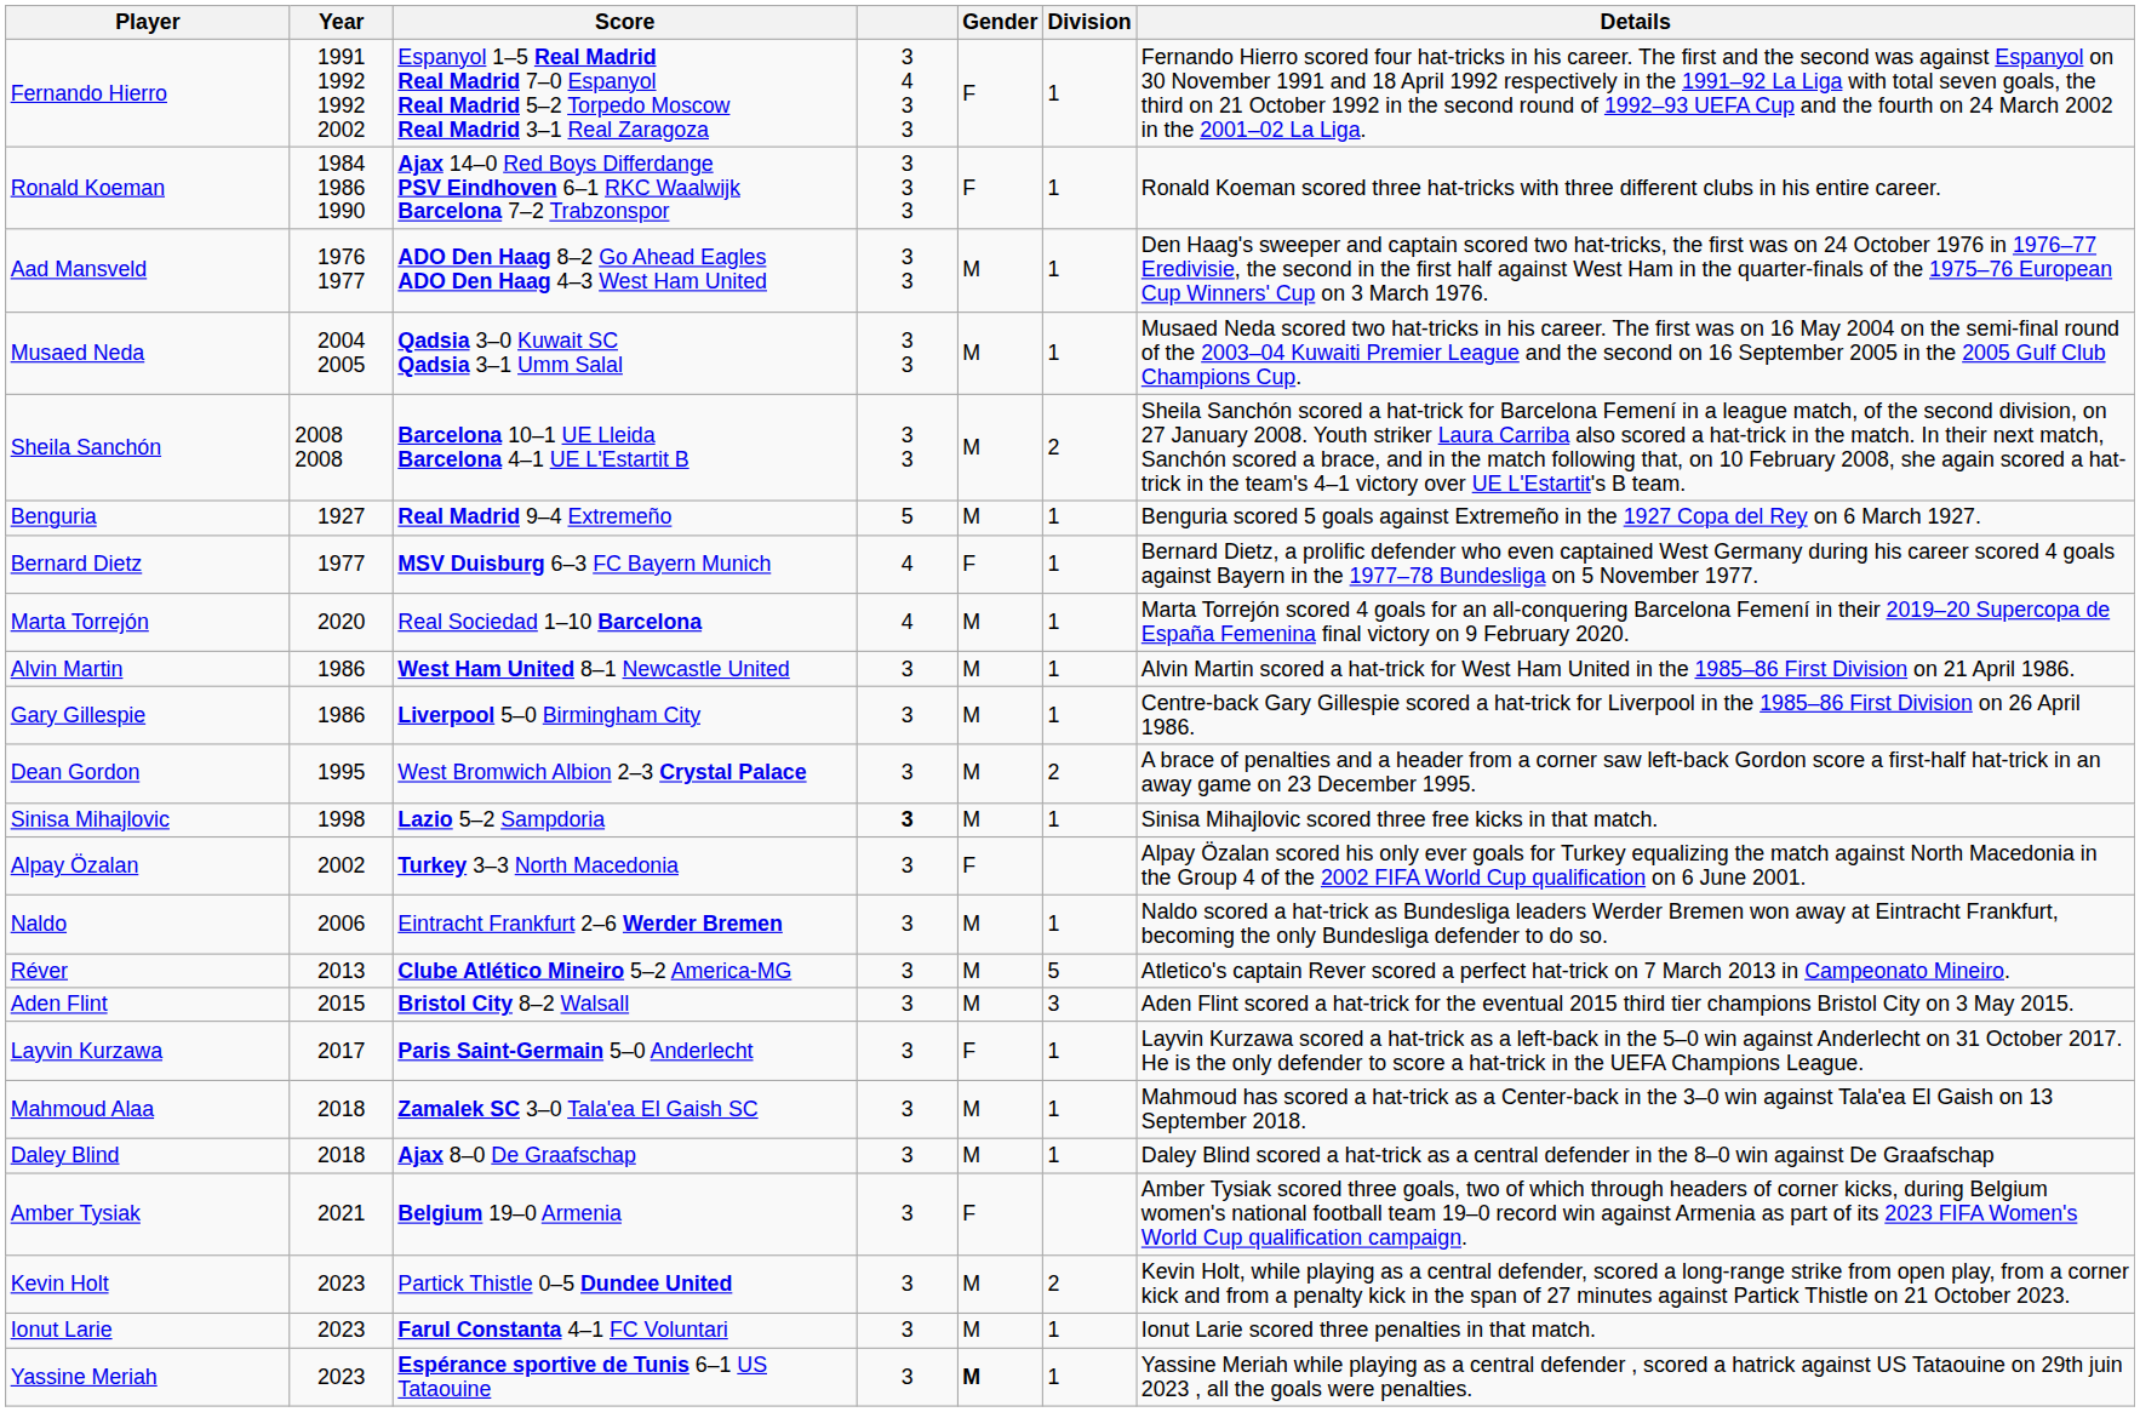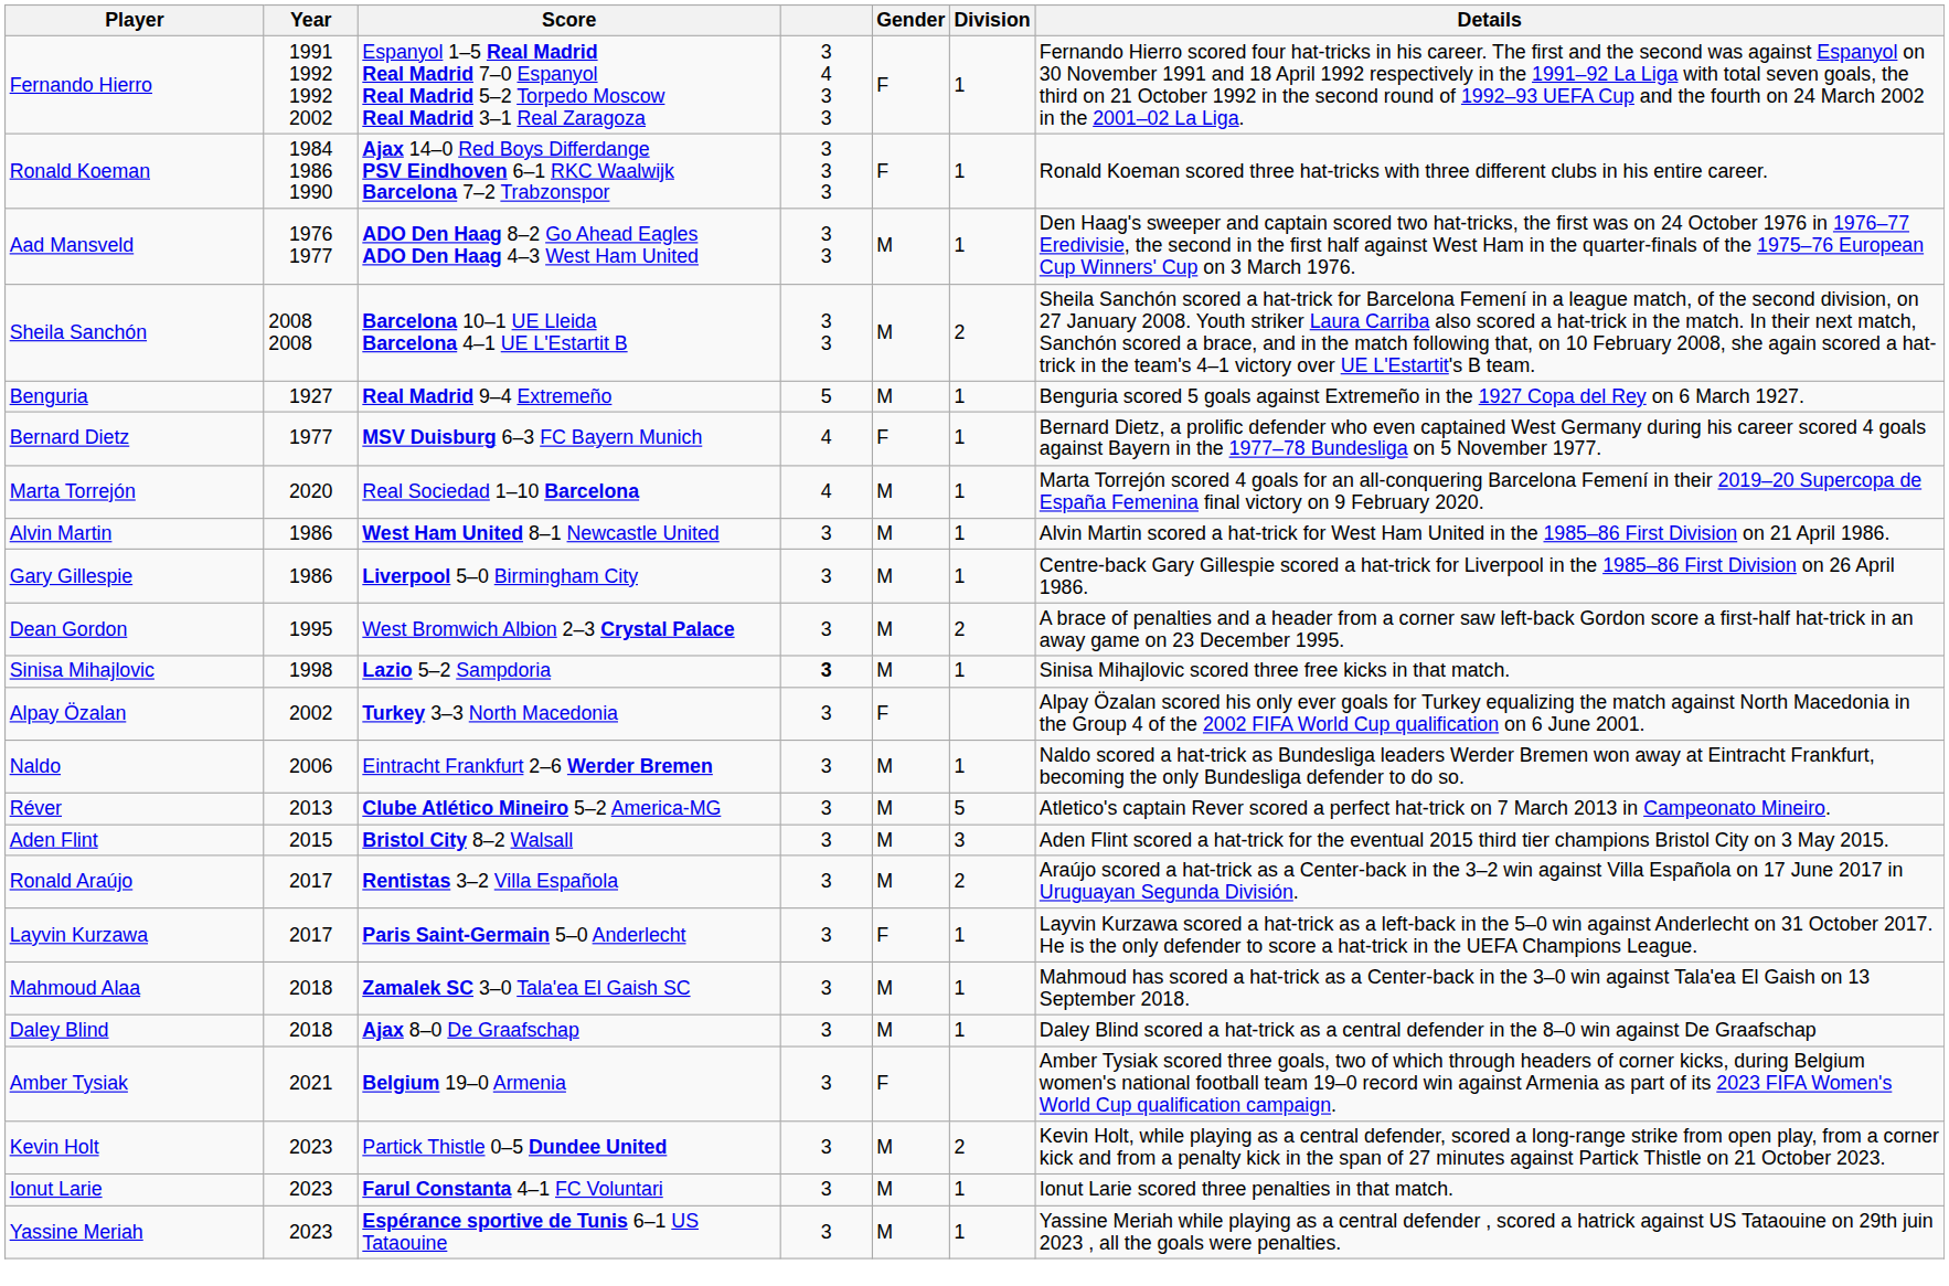 <table class="wikitable sortable" width=100%>
 <tr>
 <th width = 14%>Player</th>
 <th width = 5%>Year</th>
 <th width = 23%>Score</th>
 <th width = 5%></th>
 <th width = 1%>Gender</th>
 <th>Division</th>
 <th width="50%">Details</th>
 </tr>
 <tr>
 <td> <a href='#'>Fernando Hierro</a></td>
 <td align=center>1991 <br> 1992 <br> 1992 <br> 2002</td>
 <td><a href='#'>Espanyol</a> 1–5 <a href='#'><strong>Real Madrid</strong></a><br><a href='#'><strong>Real Madrid</strong></a> 7–0 <a href='#'>Espanyol</a><br><a href='#'><strong>Real Madrid</strong></a> 5–2 <a href='#'>Torpedo Moscow</a><br><a href='#'><strong>Real Madrid</strong></a> 3–1 <a href='#'>Real Zaragoza</a></td>
 <td align=center>3<br>4<br>3<br>3</td>
 <td>F</td>
 <td>1</td>
 <td>Fernando Hierro scored four hat-tricks in his career. The first and the second was against <a href='#'>Espanyol</a> on 30 November 1991 and 18 April 1992 respectively in the <a href='#'>1991–92 La Liga</a> with total seven goals, the third on 21 October 1992 in the second round of <a href='#'>1992–93 UEFA Cup</a> and the fourth on 24 March 2002 in the <a href='#'>2001–02 La Liga</a>.</td>
 </tr>
 <tr>
 <td> <a href='#'>Ronald Koeman</a></td>
 <td align=center>1984 <br> 1986 <br>1990</td>
 <td><a href='#'><strong>Ajax</strong></a> 14–0 <a href='#'>Red Boys Differdange</a><br><strong><a href='#'>PSV Eindhoven</a></strong> 6–1 <a href='#'>RKC Waalwijk</a><br><a href='#'><strong>Barcelona</strong></a> 7–2 <a href='#'>Trabzonspor</a></td>
 <td align=center>3<br>3<br>3</td>
 <td>F</td>
 <td>1</td>
 <td>Ronald Koeman scored three hat-tricks with three different clubs in his entire career.</td>
 </tr>
 <tr>
 <td> <a href='#'>Aad Mansveld</a></td>
 <td align=center>1976<br>1977</td>
 <td><strong><a href='#'>ADO Den Haag</a></strong> 8–2 <a href='#'>Go Ahead Eagles</a><br><strong><a href='#'>ADO Den Haag</a></strong> 4–3 <a href='#'>West Ham United</a></td>
 <td align=center>3<br>3</td>
 <td>M</td>
 <td>1</td>
 <td>Den Haag's sweeper and captain scored two hat-tricks, the first was on 24 October 1976 in <a href='#'>1976–77 Eredivisie</a>, the second in the first half against West Ham in the quarter-finals of the <a href='#'>1975–76 European Cup Winners' Cup</a> on 3 March 1976.</td>
-</tr>
-<tr>
-<td> <a href='#'>Musaed Neda</a></td>
-<td align=center>2004 <br> 2005</td>
-<td><a href='#'><strong>Qadsia</strong></a> 3–0 <a href='#'>Kuwait SC</a><br><a href='#'><strong>Qadsia</strong></a> 3–1 <a href='#'>Umm Salal</a></td>
-<td align=center>3<br>3</td>
-<td>M</td>
-<td>1</td>
-<td>Musaed Neda scored two hat-tricks in his career. The first was on 16 May 2004 on the semi-final round of the <a href='#'>2003–04 Kuwaiti Premier League</a> and the second on 16 September 2005 in the <a href='#'>2005 Gulf Club Champions Cup</a>.</td>
 </tr>
 <tr>
 <td> <a href='#'>Sheila Sanchón</a></td>
 <td>2008 <br> 2008</td>
 <td><a href='#'><strong>Barcelona</strong></a> 10–1 <a href='#'>UE Lleida</a><br><a href='#'><strong>Barcelona</strong></a> 4–1 <a href='#'>UE L'Estartit B</a></td>
 <td align=center>3<br>3</td>
 <td>M</td>
 <td>2</td>
 <td>Sheila Sanchón scored a hat-trick for Barcelona Femení in a league match, of the second division, on 27 January 2008. Youth striker <a href='#'>Laura Carriba</a> also scored a hat-trick in the match. In their next match, Sanchón scored a brace, and in the match following that, on 10 February 2008, she again scored a hat-trick in the team's 4–1 victory over <a href='#'>UE L'Estartit</a>'s B team.</td>
 </tr>
 <tr>
 <td> <a href='#'>Benguria</a></td>
 <td align=center>1927</td>
 <td><strong><a href='#'>Real Madrid</a></strong> 9–4 <a href='#'>Extremeño</a></td>
 <td align=center>5</td>
 <td>M</td>
 <td>1</td>
 <td>Benguria scored 5 goals against Extremeño in the <a href='#'>1927 Copa del Rey</a> on 6 March 1927.</td>
 </tr>
 <tr>
 <td> <a href='#'>Bernard Dietz</a></td>
 <td align=center>1977</td>
 <td><strong><a href='#'>MSV Duisburg</a></strong> 6–3 <a href='#'>FC Bayern Munich</a></td>
 <td align=center>4</td>
 <td>F</td>
 <td>1</td>
 <td>Bernard Dietz, a prolific defender who even captained West Germany during his career scored 4 goals against Bayern in the <a href='#'>1977–78 Bundesliga</a> on 5 November 1977.</td>
 </tr>
 <tr>
 <td> <a href='#'>Marta Torrejón</a></td>
 <td align=center>2020</td>
 <td><a href='#'>Real Sociedad</a> 1–10 <a href='#'><strong>Barcelona</strong></a></td>
 <td align=center>4</td>
 <td>M</td>
 <td>1</td>
 <td>Marta Torrejón scored 4 goals for an all-conquering Barcelona Femení in their <a href='#'>2019–20 Supercopa de España Femenina</a> final victory on 9 February 2020.</td>
 </tr>
 <tr>
 <td> <a href='#'>Alvin Martin</a></td>
 <td align=center>1986</td>
 <td><a href='#'><strong>West Ham United</strong></a> 8–1 <a href='#'>Newcastle United</a></td>
 <td align=center>3</td>
 <td>M</td>
 <td>1</td>
 <td>Alvin Martin scored a hat-trick for West Ham United in the <a href='#'>1985–86 First Division</a> on 21 April 1986.</td>
 </tr>
 <tr>
 <td> <a href='#'>Gary Gillespie</a></td>
 <td align=center>1986</td>
 <td><a href='#'><strong>Liverpool</strong></a> 5–0 <a href='#'>Birmingham City</a></td>
 <td align=center>3</td>
 <td>M</td>
 <td>1</td>
 <td>Centre-back Gary Gillespie scored a hat-trick for Liverpool in the <a href='#'>1985–86 First Division</a> on 26 April 1986.</td>
 </tr>
 <tr>
 <td> <a href='#'>Dean Gordon</a></td>
 <td align=center>1995</td>
 <td><a href='#'>West Bromwich Albion</a> 2–3 <a href='#'><strong>Crystal Palace</strong></a></td>
 <td align=center>3</td>
 <td>M</td>
 <td>2</td>
 <td>A brace of penalties and a header from a corner saw left-back Gordon score a first-half hat-trick in an away game on 23 December 1995.</td>
 </tr>
 <tr>
 <td> <a href='#'>Sinisa Mihajlovic</a></td>
 <td align=center>1998</td>
 <td><a href='#'><strong>Lazio</strong></a> 5–2 <a href='#'>Sampdoria</a></td>
 <td align=center><strong>3</strong></td>
 <td>M</td>
 <td>1</td>
 <td>Sinisa Mihajlovic scored three free kicks in that match.</td>
 </tr>
 <tr>
 <td> <a href='#'>Alpay Özalan</a></td>
 <td align=center>2002</td>
 <td><a href='#'><strong>Turkey</strong></a> 3–3 <a href='#'>North Macedonia</a></td>
 <td align=center>3</td>
 <td>F</td>
 <td></td>
 <td>Alpay Özalan scored his only ever goals for Turkey equalizing the match against North Macedonia in the Group 4 of the <a href='#'>2002 FIFA World Cup qualification</a> on 6 June 2001.</td>
 </tr>
 <tr>
 <td> <a href='#'>Naldo</a></td>
 <td align=center>2006</td>
 <td><a href='#'>Eintracht Frankfurt</a> 2–6 <a href='#'><strong>Werder Bremen</strong></a></td>
 <td align=center>3</td>
 <td>M</td>
 <td>1</td>
 <td>Naldo scored a hat-trick as Bundesliga leaders Werder Bremen won away at Eintracht Frankfurt, becoming the only Bundesliga defender to do so.</td>
 </tr>
 <tr>
 <td> <a href='#'>Réver</a></td>
 <td align=center>2013</td>
 <td><strong><a href='#'>Clube Atlético Mineiro</a></strong> 5–2 <a href='#'>America-MG</a></td>
 <td align=center>3</td>
 <td>M</td>
 <td>5</td>
 <td>Atletico's captain Rever scored a perfect hat-trick on 7 March 2013 in <a href='#'>Campeonato Mineiro</a>.</td>
 </tr>
 <tr>
 <td> <a href='#'>Aden Flint</a></td>
 <td align=center>2015</td>
 <td><a href='#'><strong>Bristol City</strong></a> 8–2 <a href='#'>Walsall</a></td>
 <td align=center>3</td>
 <td>M</td>
 <td>3</td>
 <td>Aden Flint scored a hat-trick for the eventual 2015 third tier champions Bristol City on 3 May 2015.</td>
 </tr>
 <tr>
+<td> <a href='#'>Ronald Araújo</a></td>
+<td align=center>2017</td>
+<td><a href='#'><strong>Rentistas</strong></a> 3–2 <a href='#'>Villa Española</a></td>
+<td align=center>3</td>
+<td>M</td>
+<td>2</td>
+<td>Araújo scored a hat-trick as a Center-back in the 3–2 win against Villa Española on 17 June 2017 in <a href='#'>Uruguayan Segunda División</a>.</td>
+</tr>
+<tr>
 <td> <a href='#'>Layvin Kurzawa</a></td>
 <td align=center>2017</td>
 <td><a href='#'><strong>Paris Saint-Germain</strong></a> 5–0 <a href='#'>Anderlecht</a></td>
 <td align=center>3</td>
 <td>F</td>
 <td>1</td>
 <td>Layvin Kurzawa scored a hat-trick as a left-back in the 5–0 win against Anderlecht on 31 October 2017. He is the only defender to score a hat-trick in the UEFA Champions League.</td>
 </tr>
 <tr>
 <td> <a href='#'>Mahmoud Alaa</a></td>
 <td align=center>2018</td>
 <td><strong><a href='#'>Zamalek SC</a></strong> 3–0 <a href='#'>Tala'ea El Gaish SC</a></td>
 <td align="center">3</td>
 <td>M</td>
 <td>1</td>
 <td>Mahmoud has scored a hat-trick as a Center-back in the 3–0 win against Tala'ea El Gaish on 13 September 2018.</td>
 </tr>
 <tr>
 <td> <a href='#'>Daley Blind</a></td>
 <td align=center>2018</td>
 <td><a href='#'><strong>Ajax</strong></a> 8–0 <a href='#'>De Graafschap</a></td>
 <td align=center>3</td>
 <td>M</td>
 <td>1</td>
 <td>Daley Blind scored a hat-trick as a central defender in the 8–0 win against De Graafschap</td>
 </tr>
 <tr>
 <td> <a href='#'>Amber Tysiak</a></td>
 <td align="center">2021</td>
 <td><a href='#'><strong>Belgium</strong></a> 19–0 <a href='#'>Armenia</a></td>
 <td align="center">3</td>
 <td>F</td>
 <td></td>
 <td>Amber Tysiak scored three goals, two of which through headers of corner kicks, during Belgium women's national football team 19–0 record win against Armenia as part of its <a href='#'>2023 FIFA Women's World Cup qualification campaign</a>.</td>
 </tr>
 <tr>
 <td> <a href='#'>Kevin Holt</a></td>
 <td align=center>2023</td>
 <td><a href='#'>Partick Thistle</a> 0–5 <strong><a href='#'>Dundee United</a></strong></td>
 <td align=center>3</td>
 <td>M</td>
 <td>2</td>
 <td>Kevin Holt, while playing as a central defender, scored a long-range strike from open play, from a corner kick and from a penalty kick in the span of 27 minutes against Partick Thistle on 21 October 2023.</td>
 </tr>
 <tr>
 <td> <a href='#'>Ionut Larie</a></td>
 <td align="center">2023</td>
 <td><strong><a href='#'>Farul Constanta</a></strong> 4–1 <a href='#'>FC Voluntari</a></td>
 <td align="center">3</td>
 <td>M</td>
 <td>1</td>
 <td>Ionut Larie scored three penalties in that match.</td>
 </tr>
 <tr>
 <td> <a href='#'>Yassine Meriah</a></td>
 <td align="center">2023</td>
 <td><strong><a href='#'>Espérance sportive de Tunis</a></strong> 6–1 <a href='#'>US Tataouine</a></td>
 <td align="center">3</td>
-<td><strong>M</strong></td>
+<td>M</td>
 <td>1</td>
 <td>Yassine Meriah while playing as a central defender , scored a hatrick against US Tataouine on 29th juin 2023 , all the goals were penalties.</td>
 </tr>
 </table>
